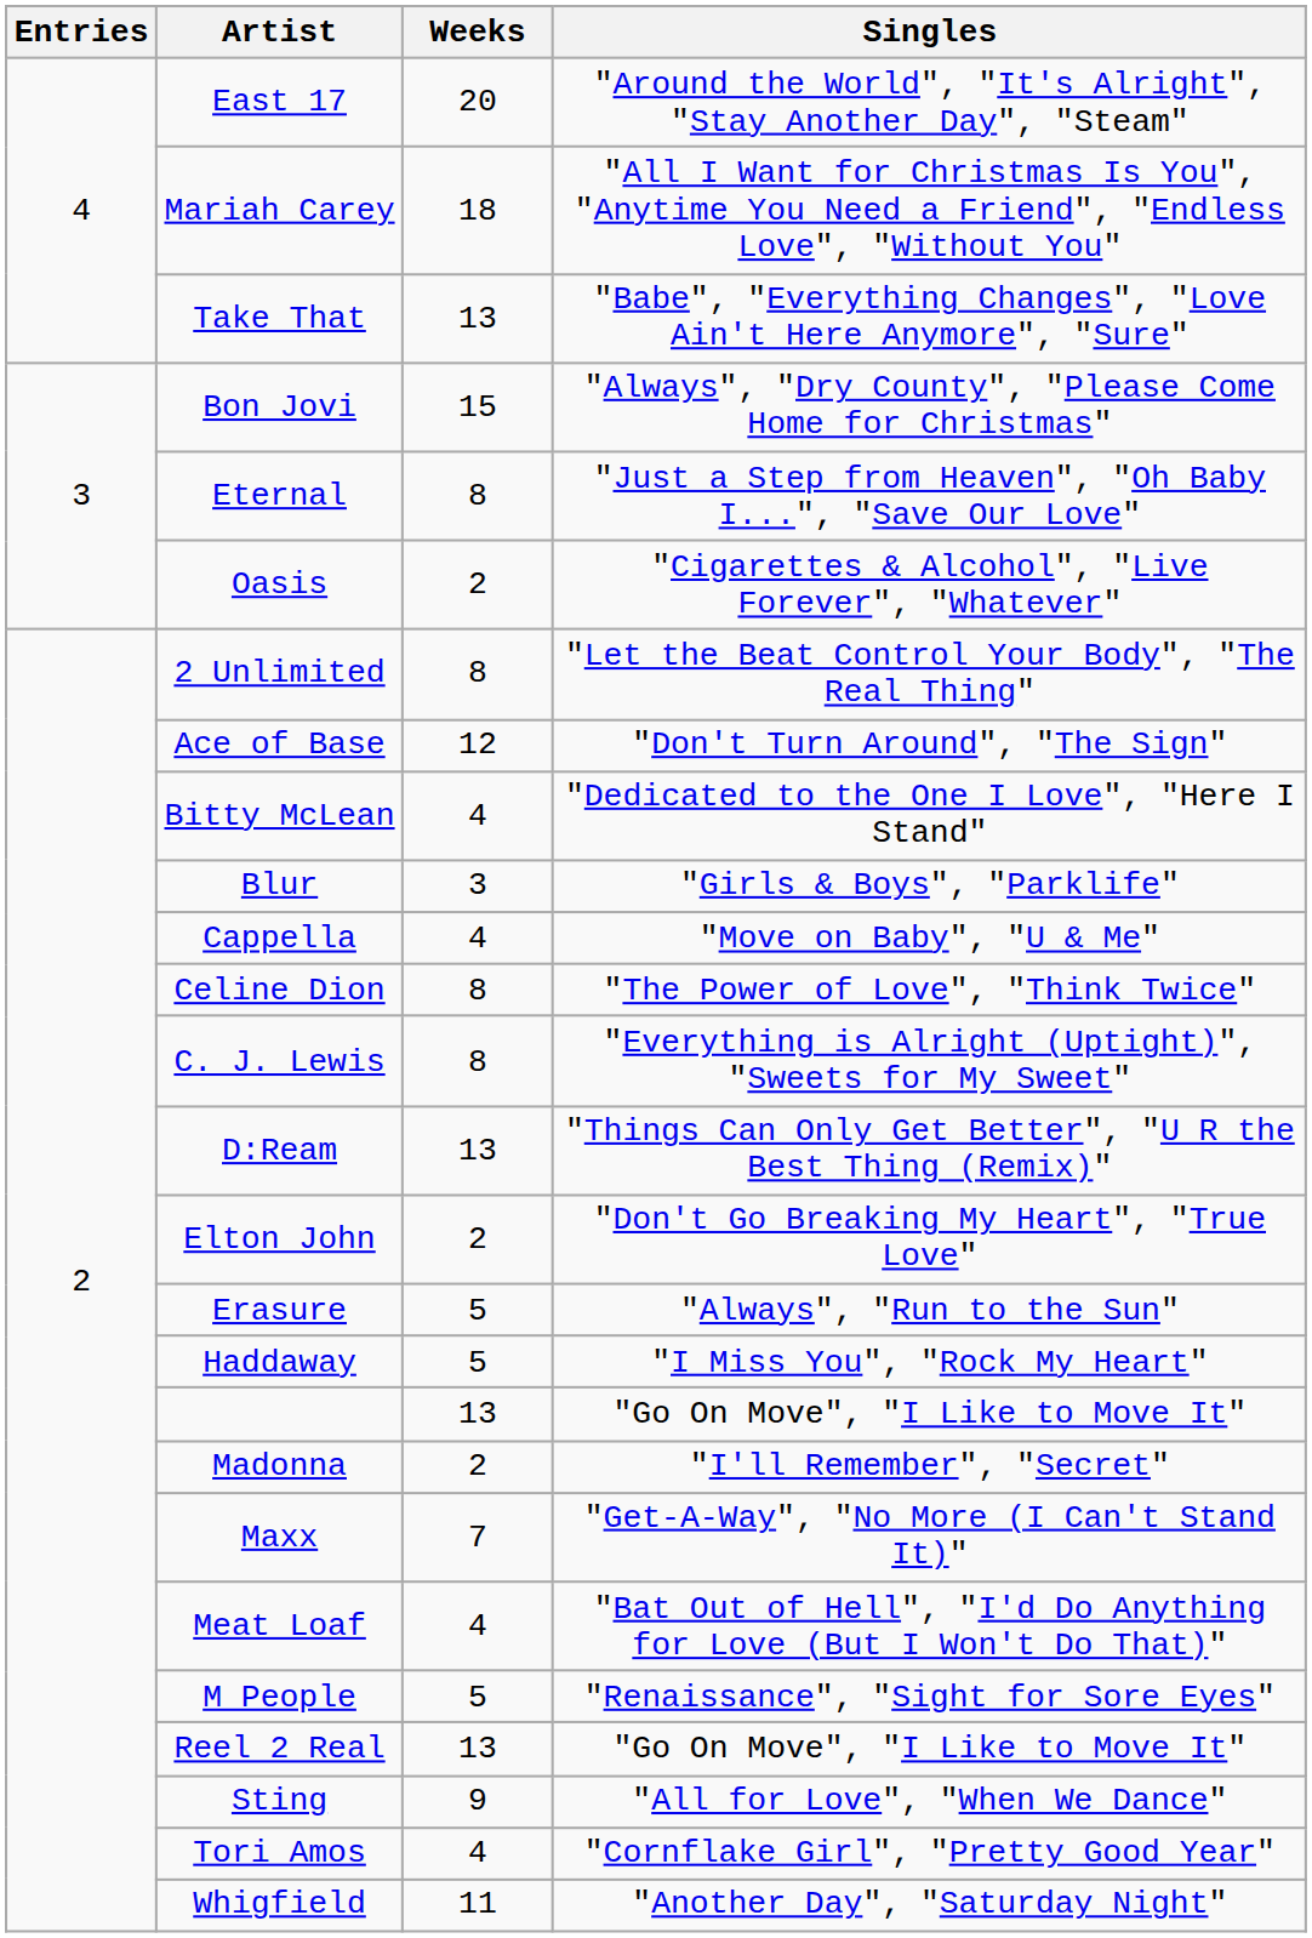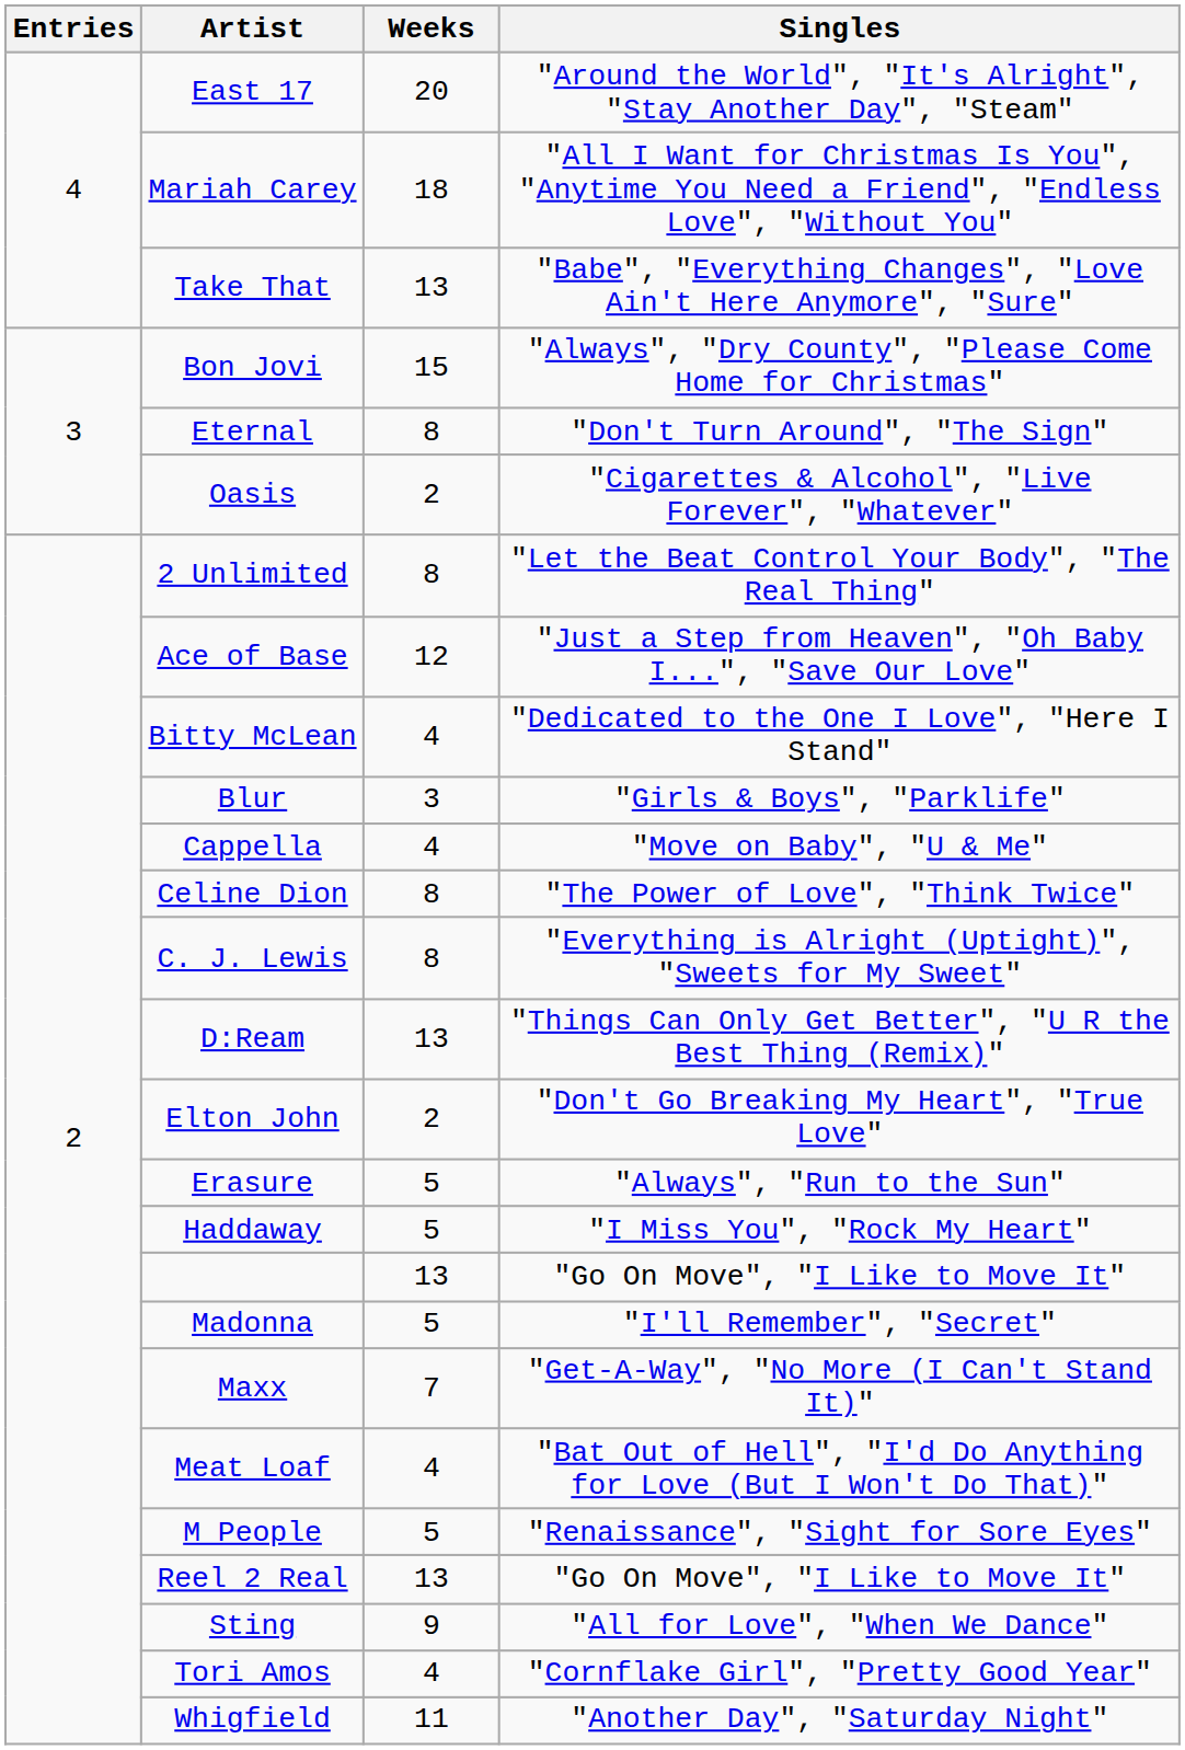 <table class="wikitable sortable" style="text-align: center;">
 <tr>
 <th scope="col" style="width:55px;" data-sort-type="number">Entries</th>
 <th scope="col" style="text-align:center;">Artist</th>
 <th scope="col" style="width:55px;" data-sort-type="number">Weeks</th>
 <th scope="col" style="width:300px;">Singles</th>
 </tr>
 <tr>
 <td rowspan="3">4</td>
 <td><a href='#'>East 17</a> </td>
 <td>20</td>
 <td>"<a href='#'>Around the World</a>", "<a href='#'>It's Alright</a>", "<a href='#'>Stay Another Day</a>", "Steam"</td>
 </tr>
 <tr>
 <td><a href='#'>Mariah Carey</a></td>
 <td>18</td>
 <td>"<a href='#'>All I Want for Christmas Is You</a>", "<a href='#'>Anytime You Need a Friend</a>", "<a href='#'>Endless Love</a>", "<a href='#'>Without You</a>"</td>
 </tr>
 <tr>
 <td><a href='#'>Take That</a> </td>
 <td>13</td>
 <td>"<a href='#'>Babe</a>", "<a href='#'>Everything Changes</a>", "<a href='#'>Love Ain't Here Anymore</a>", "<a href='#'>Sure</a>"</td>
 </tr>
 <tr>
 <td rowspan="3">3</td>
 <td><a href='#'>Bon Jovi</a></td>
 <td>15</td>
 <td>"<a href='#'>Always</a>", "<a href='#'>Dry County</a>", "<a href='#'>Please Come Home for Christmas</a>"</td>
 </tr>
 <tr>
 <td><a href='#'>Eternal</a></td>
 <td>8</td>
-<td>"<a href='#'>Just a Step from Heaven</a>", "<a href='#'>Oh Baby I...</a>", "<a href='#'>Save Our Love</a>"</td>
+<td>"<a href='#'>Don't Turn Around</a>", "<a href='#'>The Sign</a>"</td>
 </tr>
 <tr>
 <td><a href='#'>Oasis</a></td>
 <td>2</td>
 <td>"<a href='#'>Cigarettes & Alcohol</a>", "<a href='#'>Live Forever</a>", "<a href='#'>Whatever</a>"</td>
 </tr>
 <tr>
 <td rowspan="20">2</td>
 <td><a href='#'>2 Unlimited</a></td>
 <td>8</td>
 <td>"<a href='#'>Let the Beat Control Your Body</a>", "<a href='#'>The Real Thing</a>"</td>
 </tr>
 <tr>
 <td><a href='#'>Ace of Base</a></td>
 <td>12</td>
-<td>"<a href='#'>Don't Turn Around</a>", "<a href='#'>The Sign</a>"</td>
+<td>"<a href='#'>Just a Step from Heaven</a>", "<a href='#'>Oh Baby I...</a>", "<a href='#'>Save Our Love</a>"</td>
 </tr>
 <tr>
 <td><a href='#'>Bitty McLean</a></td>
 <td>4</td>
 <td>"<a href='#'>Dedicated to the One I Love</a>", "Here I Stand"</td>
 </tr>
 <tr>
 <td><a href='#'>Blur</a></td>
 <td>3</td>
 <td>"<a href='#'>Girls & Boys</a>", "<a href='#'>Parklife</a>"</td>
 </tr>
 <tr>
 <td><a href='#'>Cappella</a></td>
 <td>4</td>
 <td>"<a href='#'>Move on Baby</a>", "<a href='#'>U & Me</a>"</td>
 </tr>
 <tr>
 <td><a href='#'>Celine Dion</a> </td>
 <td>8</td>
 <td>"<a href='#'>The Power of Love</a>", "<a href='#'>Think Twice</a>"</td>
 </tr>
 <tr>
 <td><a href='#'>C. J. Lewis</a></td>
 <td>8</td>
 <td>"<a href='#'>Everything is Alright (Uptight)</a>", "<a href='#'>Sweets for My Sweet</a>"</td>
 </tr>
 <tr>
 <td><a href='#'>D:Ream</a></td>
 <td>13</td>
 <td>"<a href='#'>Things Can Only Get Better</a>", "<a href='#'>U R the Best Thing (Remix)</a>"</td>
 </tr>
 <tr>
 <td><a href='#'>Elton John</a> </td>
 <td>2</td>
 <td>"<a href='#'>Don't Go Breaking My Heart</a>", "<a href='#'>True Love</a>"</td>
 </tr>
 <tr>
 <td><a href='#'>Erasure</a></td>
 <td>5</td>
 <td>"<a href='#'>Always</a>", "<a href='#'>Run to the Sun</a>"</td>
 </tr>
 <tr>
 <td><a href='#'>Haddaway</a></td>
 <td>5</td>
 <td>"<a href='#'>I Miss You</a>", "<a href='#'>Rock My Heart</a>"</td>
 </tr>
 <tr>
 <td> </td>
 <td>13</td>
 <td>"Go On Move", "<a href='#'>I Like to Move It</a>"</td>
 </tr>
 <tr>
 <td><a href='#'>Madonna</a></td>
-<td>2</td>
+<td>5</td>
 <td>"<a href='#'>I'll Remember</a>", "<a href='#'>Secret</a>"</td>
 </tr>
 <tr>
 <td><a href='#'>Maxx</a></td>
 <td>7</td>
 <td>"<a href='#'>Get-A-Way</a>", "<a href='#'>No More (I Can't Stand It)</a>"</td>
 </tr>
 <tr>
 <td><a href='#'>Meat Loaf</a> </td>
 <td>4</td>
 <td>"<a href='#'>Bat Out of Hell</a>", "<a href='#'>I'd Do Anything for Love (But I Won't Do That)</a>"</td>
 </tr>
 <tr>
 <td><a href='#'>M People</a></td>
 <td>5</td>
 <td>"<a href='#'>Renaissance</a>", "<a href='#'>Sight for Sore Eyes</a>"</td>
 </tr>
 <tr>
 <td><a href='#'>Reel 2 Real</a></td>
 <td>13</td>
 <td>"Go On Move", "<a href='#'>I Like to Move It</a>"</td>
 </tr>
 <tr>
 <td><a href='#'>Sting</a></td>
 <td>9</td>
 <td>"<a href='#'>All for Love</a>", "<a href='#'>When We Dance</a>"</td>
 </tr>
 <tr>
 <td><a href='#'>Tori Amos</a></td>
 <td>4</td>
 <td>"<a href='#'>Cornflake Girl</a>", "<a href='#'>Pretty Good Year</a>"</td>
 </tr>
 <tr>
 <td><a href='#'>Whigfield</a> </td>
 <td>11</td>
 <td>"<a href='#'>Another Day</a>", "<a href='#'>Saturday Night</a>"</td>
 </tr>
 </table>
